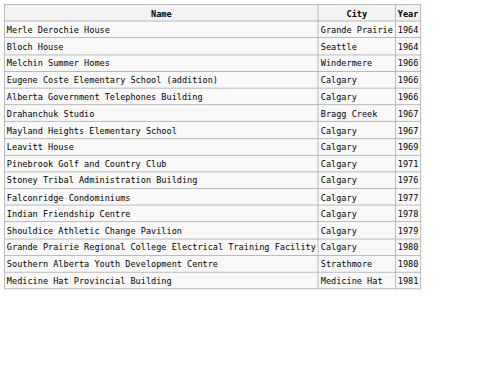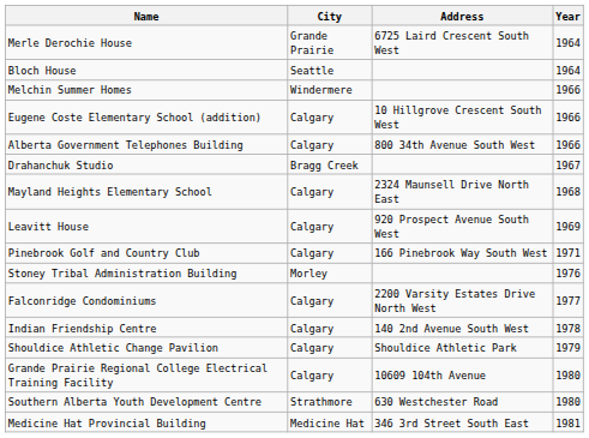 <table class="wikitable">
 <tr>
 <th><small>Name</small></th>
 <th><small>City</small></th>
+<th><small>Address</small></th>
 <th><small>Year</small></th>
 </tr>
 <tr>
 <td><small>Merle Derochie House</small></td>
 <td><small>Grande Prairie</small></td>
+<td><small>6725 Laird Crescent South West</small></td>
 <td><small>1964</small></td>
 </tr>
 <tr>
 <td><small>Bloch House</small></td>
 <td><small>Seattle</small></td>
+<td></td>
 <td><small>1964</small></td>
 </tr>
 <tr>
 <td><small>Melchin Summer Homes</small></td>
 <td><small>Windermere</small></td>
+<td></td>
 <td><small>1966</small></td>
 </tr>
 <tr>
 <td><small>Eugene Coste Elementary School (addition)</small></td>
 <td><small>Calgary</small></td>
+<td><small>10 Hillgrove Crescent South West</small></td>
 <td><small>1966</small></td>
 </tr>
 <tr>
 <td><small>Alberta Government Telephones Building</small></td>
 <td><small>Calgary</small></td>
+<td><small>800 34th Avenue South West</small></td>
 <td><small>1966</small></td>
 </tr>
 <tr>
 <td><small>Drahanchuk Studio</small></td>
 <td><small>Bragg Creek</small></td>
+<td></td>
 <td><small>1967</small></td>
 </tr>
 <tr>
 <td><small>Mayland Heights Elementary School</small></td>
 <td><small>Calgary</small></td>
-<td><small>1967</small></td>
+<td><small>2324 Maunsell Drive North East</small></td>
+<td><small>1968</small></td>
 </tr>
 <tr>
 <td><small>Leavitt House</small></td>
 <td><small>Calgary</small></td>
+<td><small>920 Prospect Avenue South West</small></td>
 <td><small>1969</small></td>
 </tr>
 <tr>
 <td><small>Pinebrook Golf and Country Club</small></td>
 <td><small>Calgary</small></td>
+<td><small>166 Pinebrook Way South West</small></td>
 <td><small>1971</small></td>
 </tr>
 <tr>
 <td><small>Stoney Tribal Administration Building</small></td>
-<td><small>Calgary</small></td>
+<td><small>Morley</small></td>
+<td></td>
 <td><small>1976</small></td>
 </tr>
 <tr>
 <td><small>Falconridge Condominiums</small></td>
 <td><small>Calgary</small></td>
+<td><small>2200 Varsity Estates Drive North West</small></td>
 <td><small>1977</small></td>
 </tr>
 <tr>
 <td><small>Indian Friendship Centre</small></td>
 <td><small>Calgary</small></td>
+<td><small>140 2nd Avenue South West</small></td>
 <td><small>1978</small></td>
 </tr>
 <tr>
 <td><small>Shouldice Athletic Change Pavilion</small></td>
 <td><small>Calgary</small></td>
+<td><small>Shouldice Athletic Park</small></td>
 <td><small>1979</small></td>
 </tr>
 <tr>
 <td><small>Grande Prairie Regional College Electrical Training Facility</small></td>
 <td><small>Calgary</small></td>
+<td><small>10609 104th Avenue</small></td>
 <td><small>1980</small></td>
 </tr>
 <tr>
 <td><small>Southern Alberta Youth Development Centre</small></td>
 <td><small>Strathmore</small></td>
+<td><small>630 Westchester Road</small></td>
 <td><small>1980</small></td>
 </tr>
 <tr>
 <td><small>Medicine Hat Provincial Building</small></td>
 <td><small>Medicine Hat</small></td>
+<td><small>346 3rd Street South East</small></td>
 <td><small>1981</small></td>
 </tr>
 </table>
